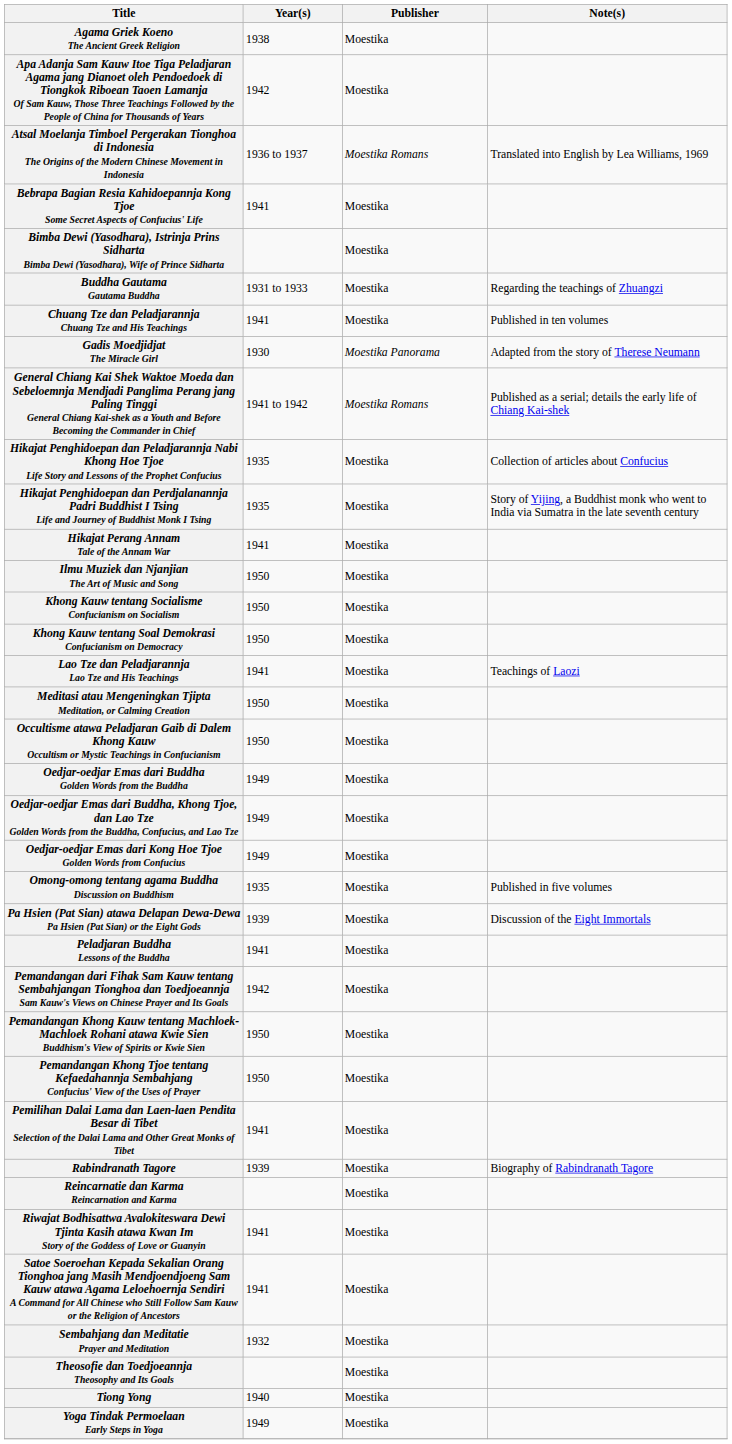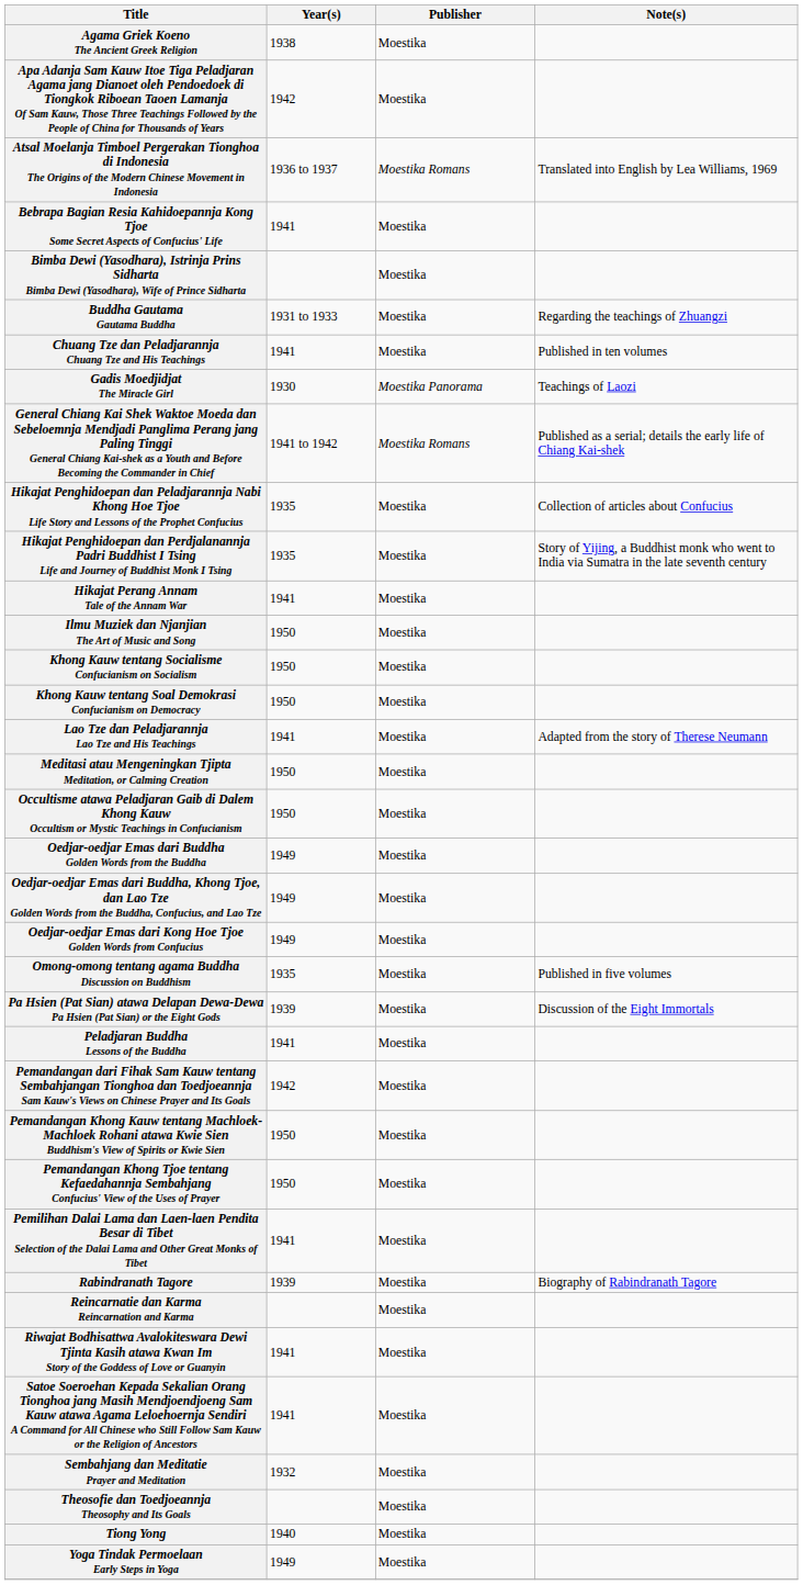 <table class="wikitable plainrowheaders sortable" style="margin-right: 0;">
 <tr>
 <th scope="col"  style="width:20em;">Title</th>
 <th scope="col"  style="width:8em;">Year(s)</th>
 <th scope="col"  style="width:12em;">Publisher</th>
 <th scope="col"  class="unsortable" style="width:20em;">Note(s)</th>
 </tr>
 <tr>
 <th scope="row"><em>Agama Griek Koeno</em><br><small><em>The Ancient Greek Religion</em></small></th>
 <td>1938</td>
 <td>Moestika</td>
 <td></td>
 </tr>
 <tr>
 <th scope="row"><em>Apa Adanja Sam Kauw Itoe Tiga Peladjaran Agama jang Dianoet oleh Pendoedoek di Tiongkok Riboean Taoen Lamanja</em><br><small><em>Of Sam Kauw, Those Three Teachings Followed by the People of China for Thousands of Years</em></small></th>
 <td>1942</td>
 <td>Moestika</td>
 <td></td>
 </tr>
 <tr>
 <th scope="row"><em>Atsal Moelanja Timboel Pergerakan Tionghoa di Indonesia</em><br><small><em>The Origins of the Modern Chinese Movement in Indonesia</em></small></th>
 <td>1936 to 1937</td>
 <td><em>Moestika Romans</em></td>
 <td>Translated into English by Lea Williams, 1969</td>
 </tr>
 <tr>
 <th scope="row"><em>Bebrapa Bagian Resia Kahidoepannja Kong Tjoe</em><br><small><em>Some Secret Aspects of Confucius' Life</em></small></th>
 <td>1941</td>
 <td>Moestika</td>
 <td></td>
 </tr>
 <tr>
 <th scope="row"><em>Bimba Dewi (Yasodhara), Istrinja Prins Sidharta</em><br><small><em>Bimba Dewi (Yasodhara), Wife of Prince Sidharta</em></small></th>
 <td></td>
 <td>Moestika</td>
 <td></td>
 </tr>
 <tr>
 <th scope="row"><em>Buddha Gautama</em><br><small><em>Gautama Buddha</em></small></th>
 <td>1931 to 1933</td>
 <td>Moestika</td>
 <td>Regarding the teachings of <a href='#'>Zhuangzi</a></td>
 </tr>
 <tr>
 <th scope="row"><em>Chuang Tze dan Peladjarannja</em><br><small><em>Chuang Tze and His Teachings</em></small></th>
 <td>1941</td>
 <td>Moestika</td>
 <td>Published in ten volumes</td>
 </tr>
 <tr>
 <th scope="row"><em>Gadis Moedjidjat</em><br><small><em>The Miracle Girl</em></small></th>
 <td>1930</td>
 <td><em>Moestika Panorama</em></td>
-<td>Adapted from the story of <a href='#'>Therese Neumann</a></td>
+<td>Teachings of <a href='#'>Laozi</a></td>
 </tr>
 <tr>
 <th scope="row"><em>General Chiang Kai Shek Waktoe Moeda dan Sebeloemnja Mendjadi Panglima Perang jang Paling Tinggi</em><br><small><em>General Chiang Kai-shek as a Youth and Before Becoming the Commander in Chief</em></small></th>
 <td>1941 to 1942</td>
 <td><em>Moestika Romans</em></td>
 <td>Published as a serial; details the early life of <a href='#'>Chiang Kai-shek</a></td>
 </tr>
 <tr>
 <th scope="row"><em>Hikajat Penghidoepan dan Peladjarannja Nabi Khong Hoe Tjoe</em><br><small><em>Life Story and Lessons of the Prophet Confucius</em></small></th>
 <td>1935</td>
 <td>Moestika</td>
 <td>Collection of articles about <a href='#'>Confucius</a></td>
 </tr>
 <tr>
 <th scope="row"><em>Hikajat Penghidoepan dan Perdjalanannja Padri Buddhist I Tsing</em><br><small><em>Life and Journey of Buddhist Monk I Tsing</em></small></th>
 <td>1935</td>
 <td>Moestika</td>
 <td>Story of <a href='#'>Yijing</a>, a Buddhist monk who went to India via Sumatra in the late seventh century</td>
 </tr>
 <tr>
 <th scope="row"><em>Hikajat Perang Annam</em><br><small><em>Tale of the Annam War</em></small></th>
 <td>1941</td>
 <td>Moestika</td>
 <td></td>
 </tr>
 <tr>
 <th scope="row"><em>Ilmu Muziek dan Njanjian</em><br><small><em>The Art of Music and Song</em></small></th>
 <td>1950</td>
 <td>Moestika</td>
 <td></td>
 </tr>
 <tr>
 <th scope="row"><em>Khong Kauw tentang Socialisme</em><br><small><em>Confucianism on Socialism</em></small></th>
 <td>1950</td>
 <td>Moestika</td>
 <td></td>
 </tr>
 <tr>
 <th scope="row"><em>Khong Kauw tentang Soal Demokrasi</em><br><small><em>Confucianism on Democracy</em></small></th>
 <td>1950</td>
 <td>Moestika</td>
 <td></td>
 </tr>
 <tr>
 <th scope="row"><em>Lao Tze dan Peladjarannja</em><br><small><em>Lao Tze and His Teachings</em></small></th>
 <td>1941</td>
 <td>Moestika</td>
-<td>Teachings of <a href='#'>Laozi</a></td>
+<td>Adapted from the story of <a href='#'>Therese Neumann</a></td>
 </tr>
 <tr>
 <th scope="row"><em>Meditasi atau Mengeningkan Tjipta</em><br><small><em>Meditation, or Calming Creation</em></small></th>
 <td>1950</td>
 <td>Moestika</td>
 <td></td>
 </tr>
 <tr>
 <th scope="row"><em>Occultisme atawa Peladjaran Gaib di Dalem Khong Kauw</em><br><small><em>Occultism or Mystic Teachings in Confucianism</em></small></th>
 <td>1950</td>
 <td>Moestika</td>
 <td></td>
 </tr>
 <tr>
 <th scope="row"><em>Oedjar-oedjar Emas dari Buddha</em><br><small><em>Golden Words from the Buddha</em></small></th>
 <td>1949</td>
 <td>Moestika</td>
 <td></td>
 </tr>
 <tr>
 <th scope="row"><em>Oedjar-oedjar Emas dari Buddha, Khong Tjoe, dan Lao Tze</em><br><small><em>Golden Words from the Buddha, Confucius, and Lao Tze</em></small></th>
 <td>1949</td>
 <td>Moestika</td>
 <td></td>
 </tr>
 <tr>
 <th scope="row"><em>Oedjar-oedjar Emas dari Kong Hoe Tjoe</em><br><small><em>Golden Words from Confucius</em></small></th>
 <td>1949</td>
 <td>Moestika</td>
 <td></td>
 </tr>
 <tr>
 <th scope="row"><em>Omong-omong tentang agama Buddha</em><br><small><em>Discussion on Buddhism</em></small></th>
 <td>1935</td>
 <td>Moestika</td>
 <td>Published in five volumes</td>
 </tr>
 <tr>
 <th scope="row"><em>Pa Hsien (Pat Sian) atawa Delapan Dewa-Dewa</em><br><small><em>Pa Hsien (Pat Sian) or the Eight Gods</em></small></th>
 <td>1939</td>
 <td>Moestika</td>
 <td>Discussion of the <a href='#'>Eight Immortals</a></td>
 </tr>
 <tr>
 <th scope="row"><em>Peladjaran Buddha</em><br><small><em>Lessons of the Buddha</em></small></th>
 <td>1941</td>
 <td>Moestika</td>
 <td></td>
 </tr>
 <tr>
 <th scope="row"><em>Pemandangan dari Fihak Sam Kauw tentang Sembahjangan Tionghoa dan Toedjoeannja</em><br><small><em>Sam Kauw's Views on Chinese Prayer and Its Goals</em></small></th>
 <td>1942</td>
 <td>Moestika</td>
 <td></td>
 </tr>
 <tr>
 <th scope="row"><em>Pemandangan Khong Kauw tentang Machloek-Machloek Rohani atawa Kwie Sien</em><br><small><em>Buddhism's View of Spirits or Kwie Sien</em></small></th>
 <td>1950</td>
 <td>Moestika</td>
 <td></td>
 </tr>
 <tr>
 <th scope="row"><em>Pemandangan Khong Tjoe tentang Kefaedahannja Sembahjang</em><br><small><em>Confucius' View of the Uses of Prayer</em></small></th>
 <td>1950</td>
 <td>Moestika</td>
 <td></td>
 </tr>
 <tr>
 <th scope="row"><em>Pemilihan Dalai Lama dan Laen-laen Pendita Besar di Tibet</em><br><small><em>Selection of the Dalai Lama and Other Great Monks of Tibet</em></small></th>
 <td>1941</td>
 <td>Moestika</td>
 <td></td>
 </tr>
 <tr>
 <th scope="row"><em>Rabindranath Tagore</em></th>
 <td>1939</td>
 <td>Moestika</td>
 <td>Biography of <a href='#'>Rabindranath Tagore</a></td>
 </tr>
 <tr>
 <th scope="row"><em>Reincarnatie dan Karma</em><br><small><em>Reincarnation and Karma</em></small></th>
 <td></td>
 <td>Moestika</td>
 <td></td>
 </tr>
 <tr>
 <th scope="row"><em>Riwajat Bodhisattwa Avalokiteswara Dewi Tjinta Kasih atawa Kwan Im</em><br><small><em>Story of the Goddess of Love or Guanyin</em></small></th>
 <td>1941</td>
 <td>Moestika</td>
 <td></td>
 </tr>
 <tr>
 <th scope="row"><em>Satoe Soeroehan Kepada Sekalian Orang Tionghoa jang Masih Mendjoendjoeng Sam Kauw atawa Agama Leloehoernja Sendiri</em><br><small><em>A Command for All Chinese who Still Follow Sam Kauw or the Religion of Ancestors</em></small></th>
 <td>1941</td>
 <td>Moestika</td>
 <td></td>
 </tr>
 <tr>
 <th scope="row"><em>Sembahjang dan Meditatie</em><br><small><em>Prayer and Meditation</em></small></th>
 <td>1932</td>
 <td>Moestika</td>
 <td></td>
 </tr>
 <tr>
 <th scope="row"><em>Theosofie dan Toedjoeannja</em><br><small><em>Theosophy and Its Goals</em></small></th>
 <td></td>
 <td>Moestika</td>
 <td></td>
 </tr>
 <tr>
 <th scope="row"><em>Tiong Yong</em></th>
 <td>1940</td>
 <td>Moestika</td>
 <td></td>
 </tr>
 <tr>
 <th scope="row"><em>Yoga Tindak Permoelaan</em><br><small><em>Early Steps in Yoga</em></small></th>
 <td>1949</td>
 <td>Moestika</td>
 <td></td>
 </tr>
 <tr>
 </tr>
 </table>
